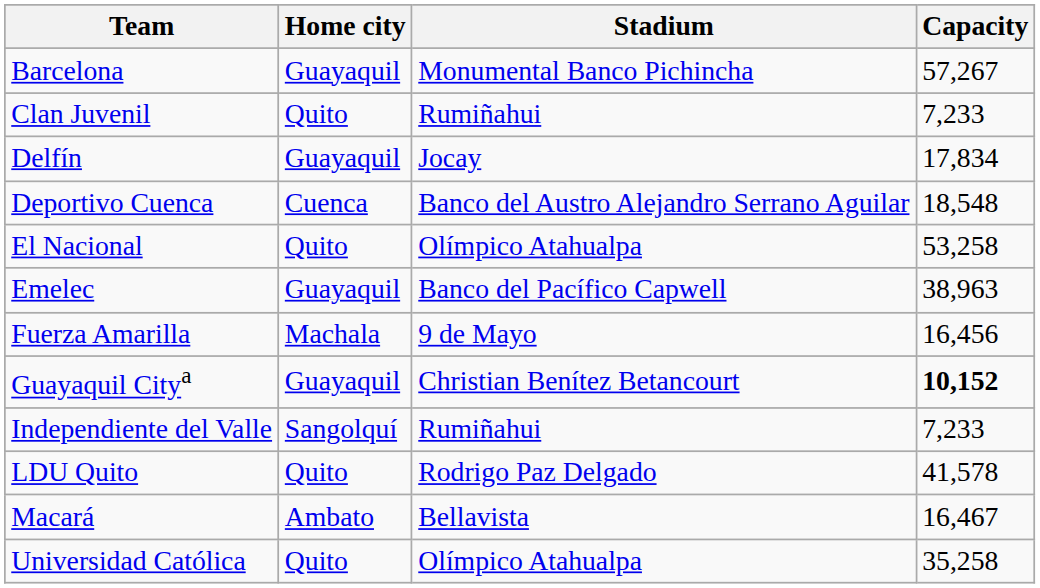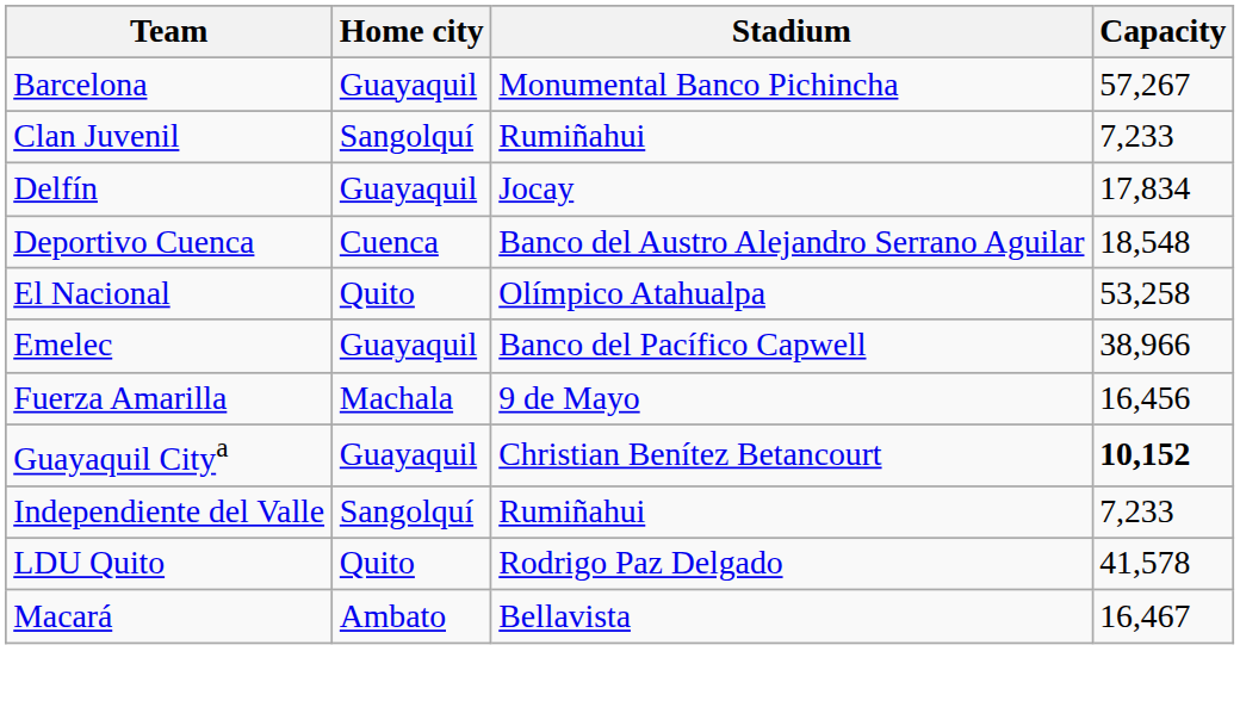 <table class="wikitable sortable">
 <tr>
 <th>Team</th>
 <th>Home city</th>
 <th>Stadium</th>
 <th>Capacity</th>
 </tr>
 <tr>
 <td><a href='#'>Barcelona</a></td>
 <td><a href='#'>Guayaquil</a></td>
 <td><a href='#'>Monumental Banco Pichincha</a></td>
 <td>57,267</td>
 </tr>
 <tr>
 <td><a href='#'>Clan Juvenil</a></td>
-<td><a href='#'>Quito</a></td>
+<td><a href='#'>Sangolquí</a></td>
 <td><a href='#'>Rumiñahui</a></td>
 <td>7,233</td>
 </tr>
 <tr>
 <td><a href='#'>Delfín</a></td>
 <td><a href='#'>Guayaquil</a></td>
 <td><a href='#'>Jocay</a></td>
 <td>17,834</td>
 </tr>
 <tr>
 <td><a href='#'>Deportivo Cuenca</a></td>
 <td><a href='#'>Cuenca</a></td>
 <td><a href='#'>Banco del Austro Alejandro Serrano Aguilar</a></td>
 <td>18,548</td>
 </tr>
 <tr>
 <td><a href='#'>El Nacional</a></td>
 <td><a href='#'>Quito</a></td>
 <td><a href='#'>Olímpico Atahualpa</a></td>
 <td>53,258</td>
 </tr>
 <tr>
 <td><a href='#'>Emelec</a></td>
 <td><a href='#'>Guayaquil</a></td>
 <td><a href='#'>Banco del Pacífico Capwell</a></td>
-<td>38,963</td>
+<td>38,966</td>
 </tr>
 <tr>
 <td><a href='#'>Fuerza Amarilla</a></td>
 <td><a href='#'>Machala</a></td>
 <td><a href='#'>9 de Mayo</a></td>
 <td>16,456</td>
 </tr>
 <tr>
 <td><a href='#'>Guayaquil City</a><sup>a</sup></td>
 <td><a href='#'>Guayaquil</a></td>
 <td><a href='#'>Christian Benítez Betancourt</a></td>
 <td><strong>10,152</strong></td>
 </tr>
 <tr>
 <td><a href='#'>Independiente del Valle</a></td>
 <td><a href='#'>Sangolquí</a></td>
 <td><a href='#'>Rumiñahui</a></td>
 <td>7,233</td>
 </tr>
 <tr>
 <td><a href='#'>LDU Quito</a></td>
 <td><a href='#'>Quito</a></td>
 <td><a href='#'>Rodrigo Paz Delgado</a></td>
 <td>41,578</td>
 </tr>
 <tr>
 <td><a href='#'>Macará</a></td>
 <td><a href='#'>Ambato</a></td>
 <td><a href='#'>Bellavista</a></td>
 <td>16,467</td>
 </tr>
-<tr>
-<td><a href='#'>Universidad Católica</a></td>
-<td><a href='#'>Quito</a></td>
-<td><a href='#'>Olímpico Atahualpa</a></td>
-<td>35,258</td>
-</tr>
 </table>
